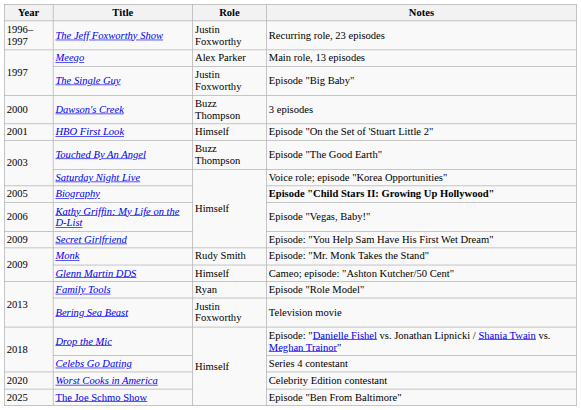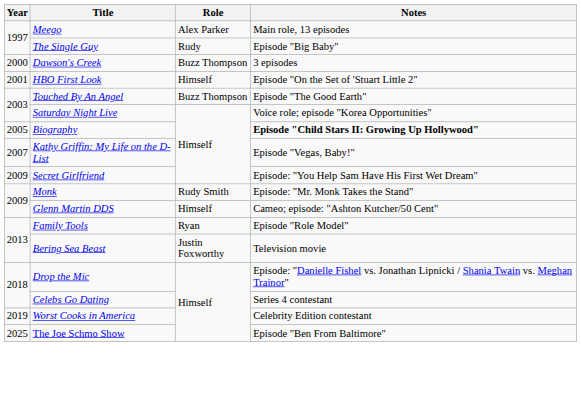 <table class="wikitable sortable">
 <tr>
 <th>Year</th>
 <th>Title</th>
 <th>Role</th>
 <th class="unsortable">Notes</th>
-</tr>
-<tr>
-<td>1996–1997</td>
-<td><em><a href='#'>The Jeff Foxworthy Show</a></em></td>
-<td>Justin Foxworthy</td>
-<td>Recurring role, 23 episodes</td>
 </tr>
 <tr>
 <td rowspan="2">1997</td>
 <td><em><a href='#'>Meego</a></em></td>
 <td>Alex Parker</td>
 <td>Main role, 13 episodes</td>
 </tr>
 <tr>
 <td><em><a href='#'>The Single Guy</a></em></td>
-<td>Justin Foxworthy</td>
+<td>Rudy</td>
 <td>Episode "Big Baby"</td>
 </tr>
 <tr>
 <td>2000</td>
 <td><em><a href='#'>Dawson's Creek</a></em></td>
 <td>Buzz Thompson</td>
 <td>3 episodes</td>
 </tr>
 <tr>
 <td>2001</td>
 <td><em><a href='#'>HBO First Look</a></em></td>
 <td>Himself</td>
 <td>Episode "On the Set of 'Stuart Little 2"</td>
 </tr>
 <tr>
 <td rowspan="2">2003</td>
 <td><em><a href='#'>Touched By An Angel</a></em></td>
 <td>Buzz Thompson</td>
 <td>Episode "The Good Earth"</td>
 </tr>
 <tr>
 <td><em><a href='#'>Saturday Night Live</a></em></td>
 <td rowspan="4">Himself</td>
 <td>Voice role; episode "Korea Opportunities"</td>
 </tr>
 <tr>
 <td>2005</td>
 <td><em><a href='#'>Biography</a></em></td>
 <td><strong>Episode "Child Stars II: Growing Up Hollywood"</strong></td>
 </tr>
 <tr>
-<td>2006</td>
+<td>2007</td>
 <td><em><a href='#'>Kathy Griffin: My Life on the D-List</a></em></td>
 <td>Episode "Vegas, Baby!"</td>
 </tr>
 <tr>
 <td>2009</td>
 <td><em><a href='#'>Secret Girlfriend</a></em></td>
 <td>Episode: "You Help Sam Have His First Wet Dream"</td>
 </tr>
 <tr>
 <td rowspan="2">2009</td>
 <td><em><a href='#'>Monk</a></em></td>
 <td>Rudy Smith</td>
 <td>Episode: "Mr. Monk Takes the Stand"</td>
 </tr>
 <tr>
 <td><em><a href='#'>Glenn Martin DDS</a></em></td>
 <td>Himself</td>
 <td>Cameo; episode: "Ashton Kutcher/50 Cent"</td>
 </tr>
 <tr>
 <td rowspan="2">2013</td>
 <td><em><a href='#'>Family Tools</a></em></td>
 <td>Ryan</td>
 <td>Episode "Role Model"</td>
 </tr>
 <tr>
 <td><em><a href='#'>Bering Sea Beast</a></em></td>
 <td>Justin Foxworthy</td>
 <td>Television movie</td>
 </tr>
 <tr>
 <td rowspan="2">2018</td>
 <td><em><a href='#'>Drop the Mic</a></em></td>
 <td rowspan="4">Himself</td>
 <td>Episode: "<a href='#'>Danielle Fishel</a> vs. Jonathan Lipnicki / <a href='#'>Shania Twain</a> vs. <a href='#'>Meghan Trainor</a>"</td>
 </tr>
 <tr>
 <td><em><a href='#'>Celebs Go Dating</a></em></td>
 <td>Series 4 contestant</td>
 </tr>
 <tr>
-<td>2020</td>
+<td>2019</td>
 <td><em><a href='#'>Worst Cooks in America</a></em></td>
 <td>Celebrity Edition contestant</td>
 </tr>
 <tr>
 <td>2025</td>
 <td><a href='#'>The Joe Schmo Show</a></td>
 <td>Episode "Ben From Baltimore"</td>
 </tr>
 </table>
